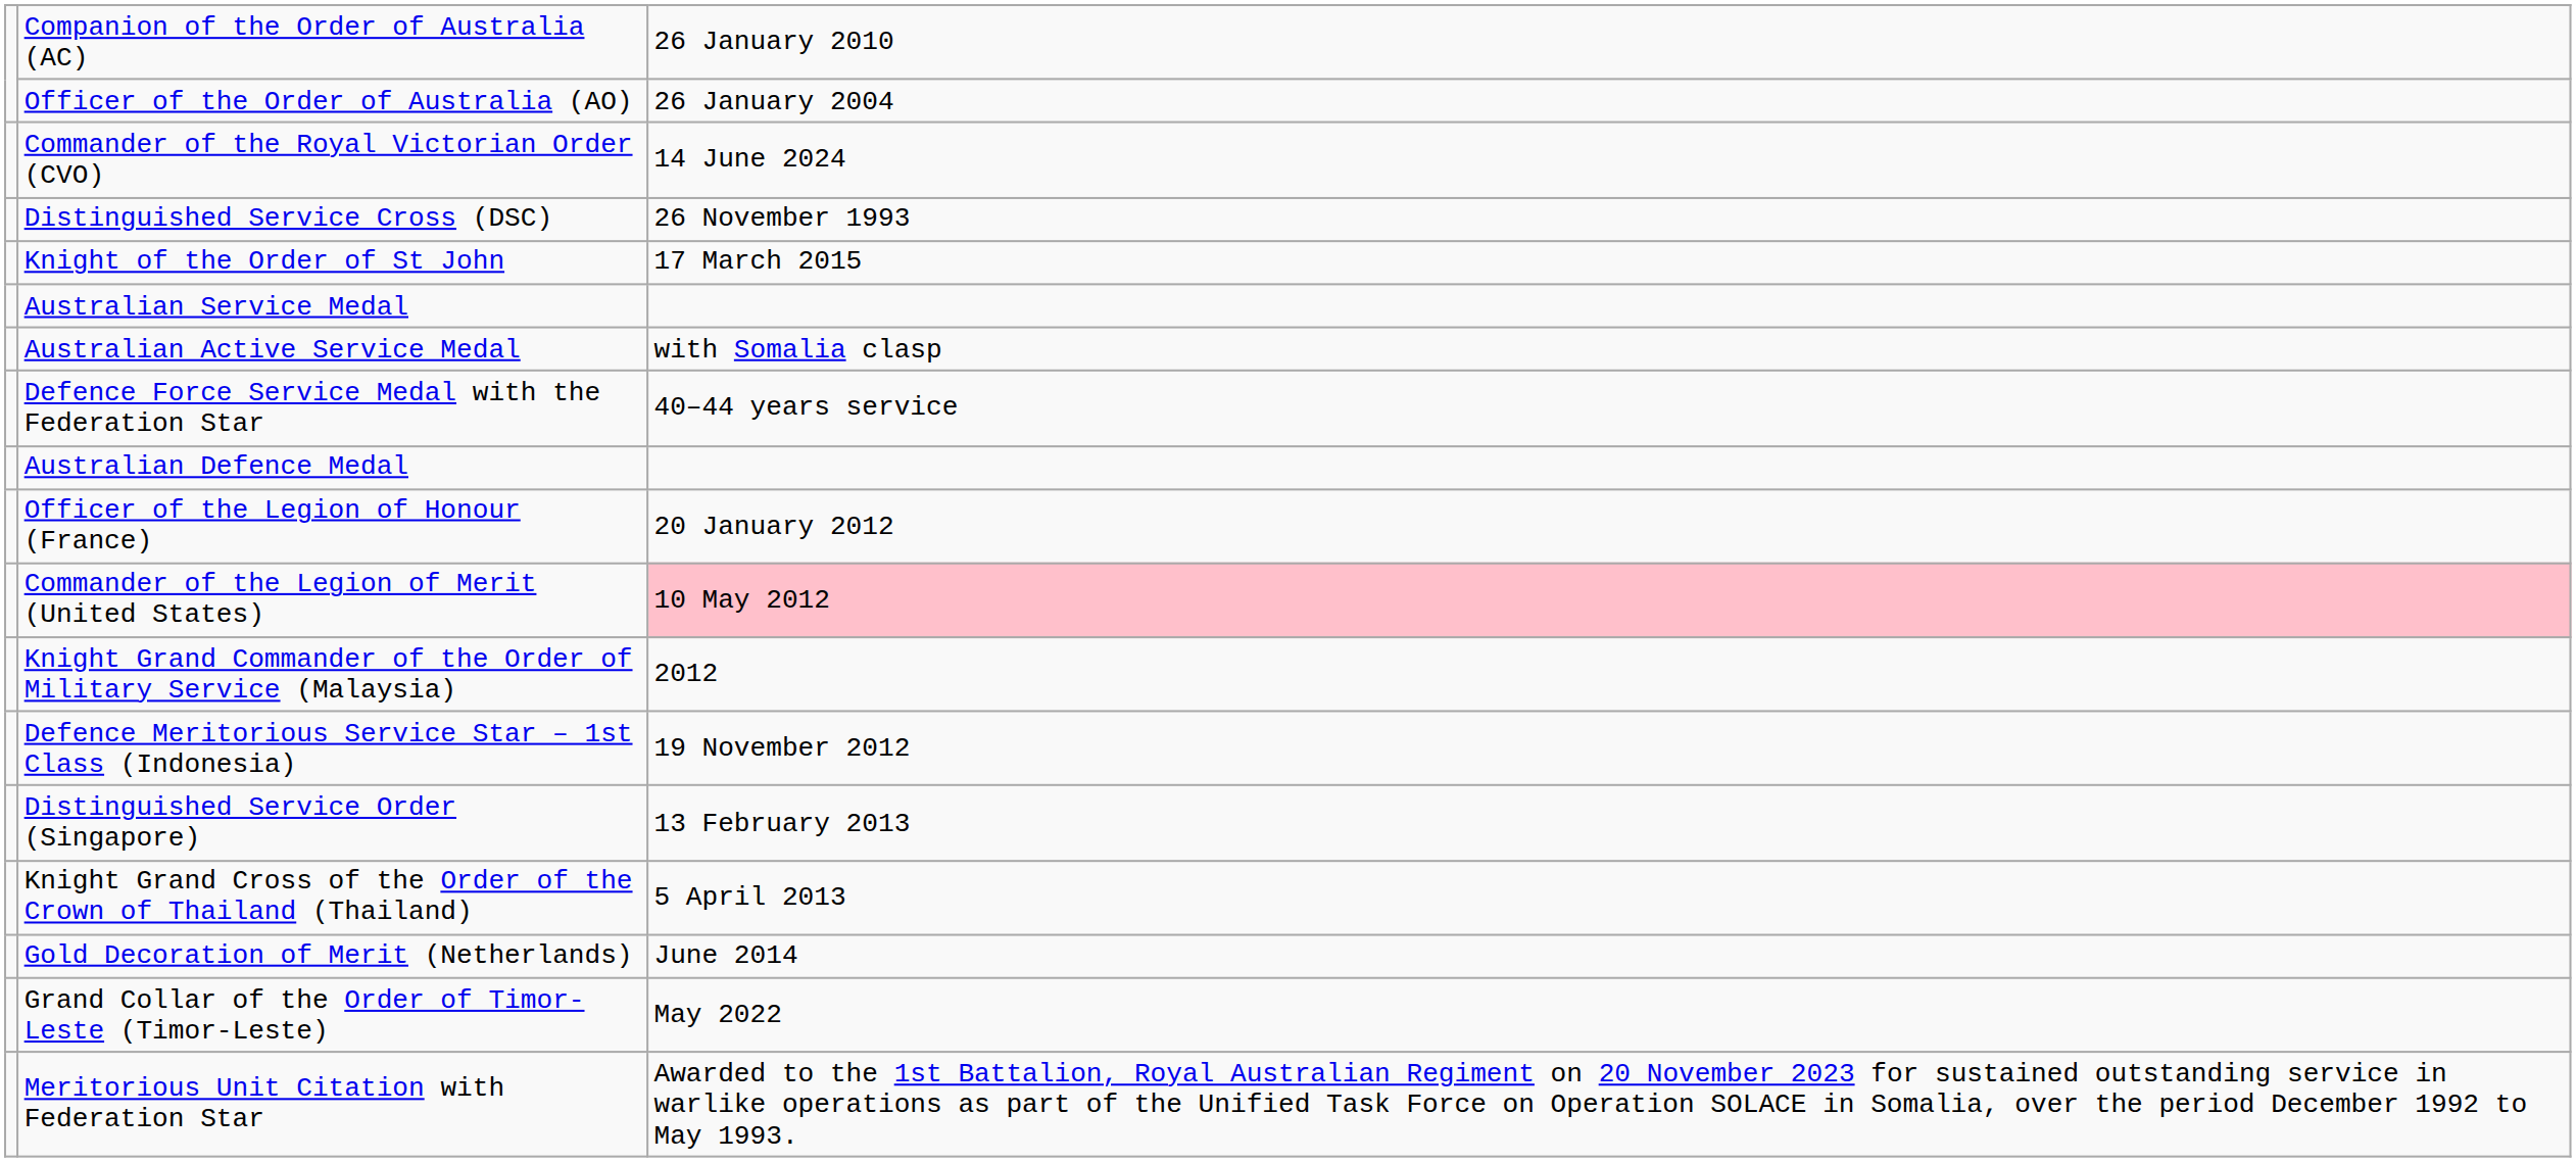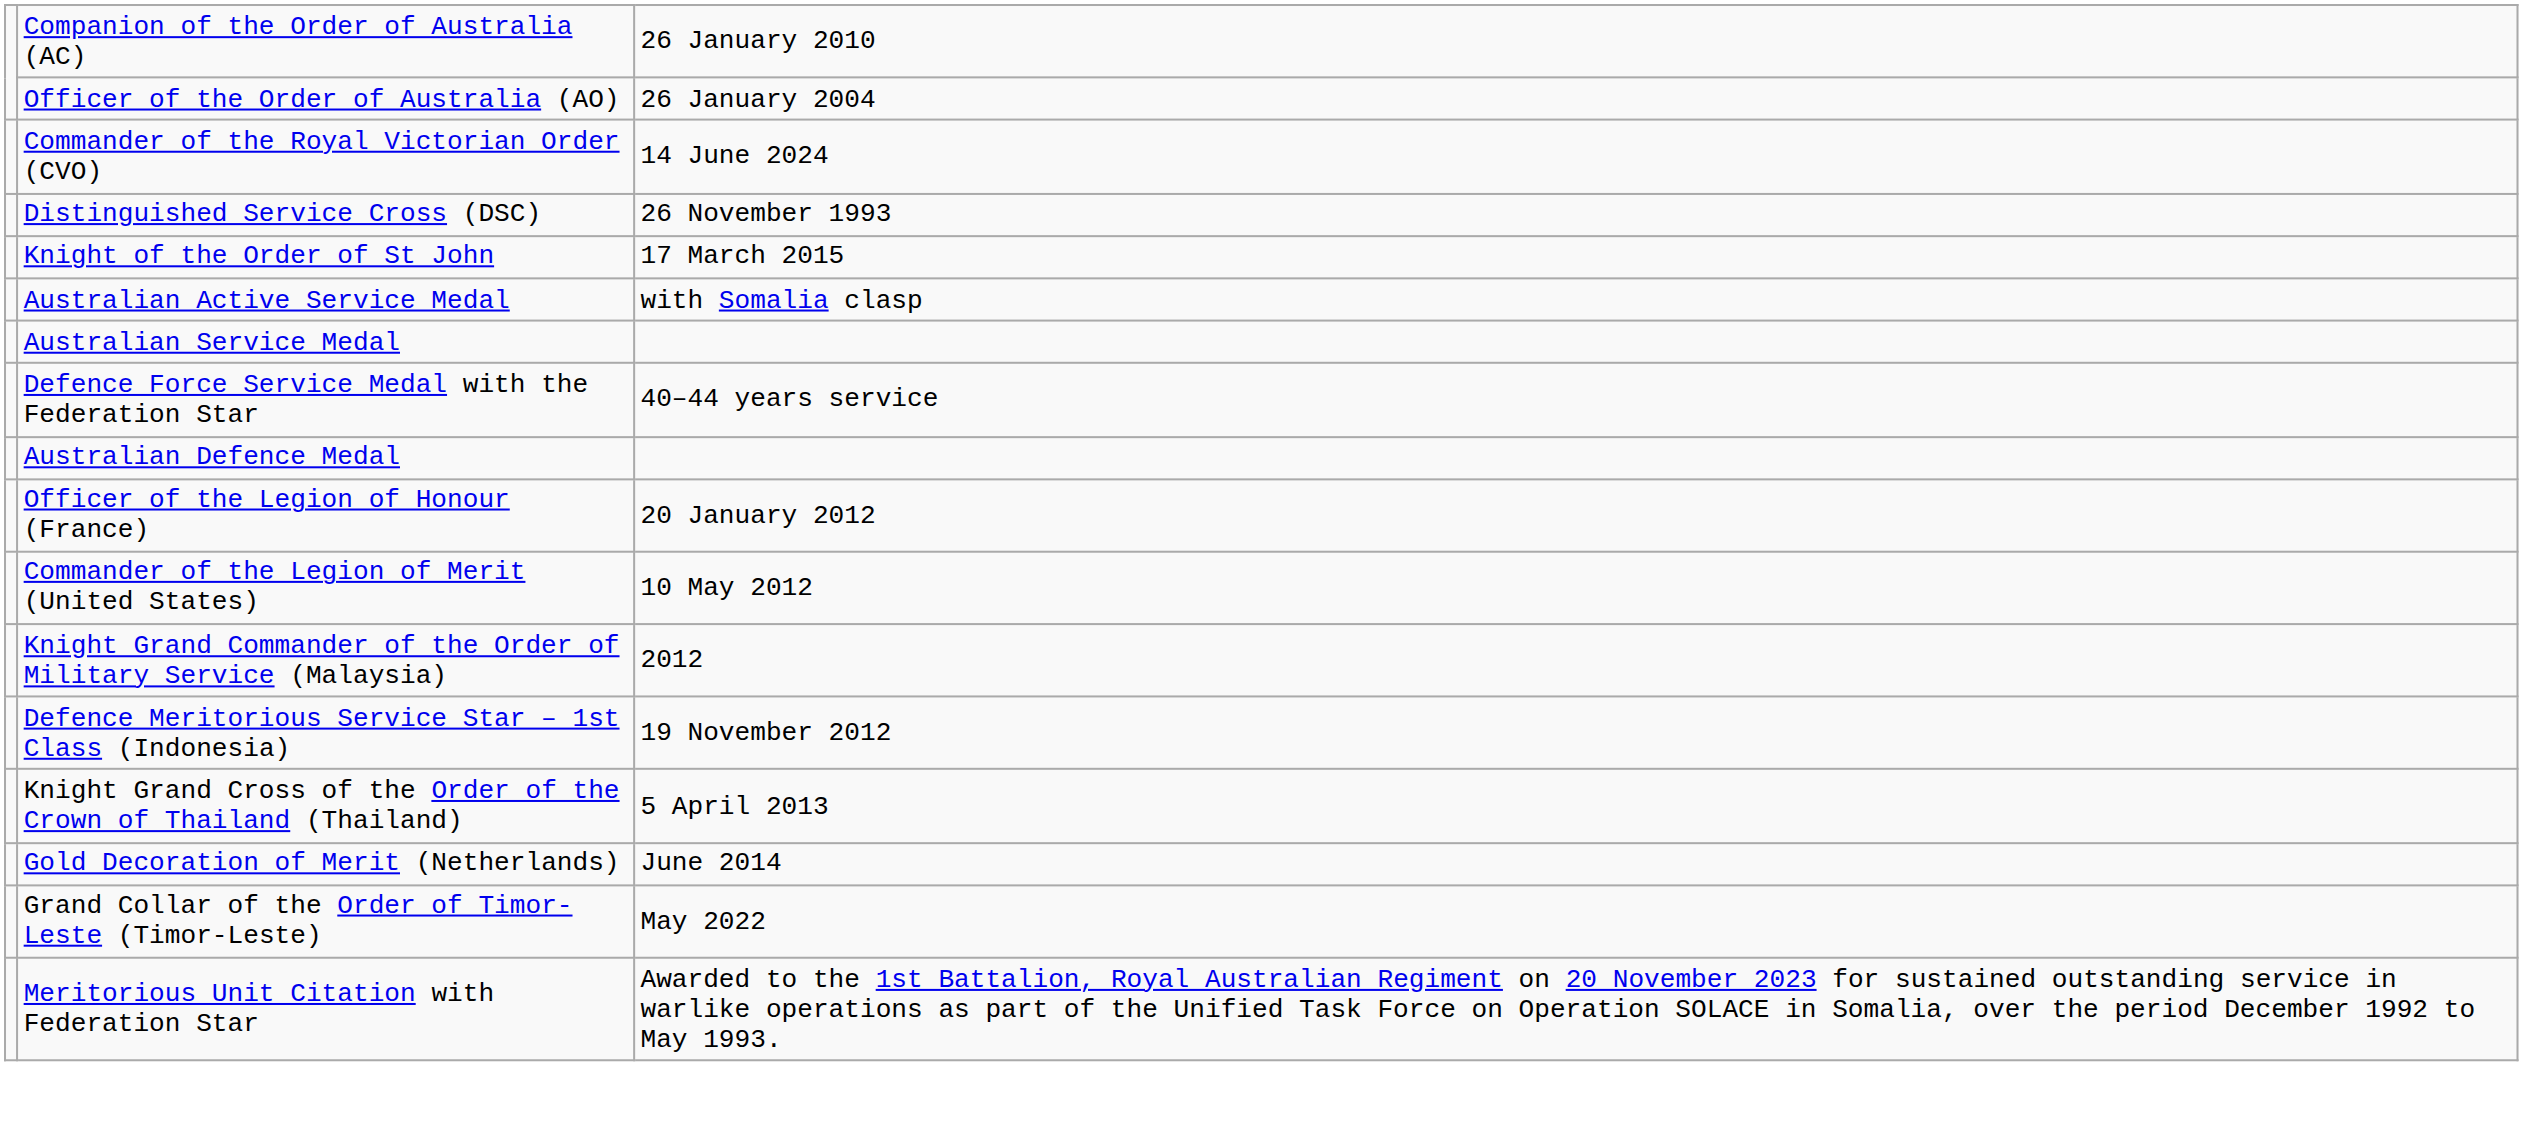 <table class="wikitable">
 <tr>
 <td rowspan=2></td>
 <td><a href='#'>Companion of the Order of Australia</a> (AC)</td>
 <td>26 January 2010</td>
 </tr>
 <tr>
 <td><a href='#'>Officer of the Order of Australia</a> (AO)</td>
 <td>26 January 2004</td>
 </tr>
 <tr>
 <td></td>
 <td><a href='#'>Commander of the Royal Victorian Order</a> (CVO)</td>
 <td>14 June 2024</td>
 </tr>
 <tr>
 <td></td>
 <td><a href='#'>Distinguished Service Cross</a> (DSC)</td>
 <td>26 November 1993</td>
 </tr>
 <tr>
 <td></td>
 <td><a href='#'>Knight of the Order of St John</a></td>
 <td>17 March 2015</td>
 </tr>
 <tr>
 <td></td>
-<td><a href='#'>Australian Service Medal</a></td>
-<td></td>
+<td><a href='#'>Australian Active Service Medal</a></td>
+<td>with <a href='#'>Somalia</a> clasp</td>
 </tr>
 <tr>
 <td></td>
-<td><a href='#'>Australian Active Service Medal</a></td>
-<td>with <a href='#'>Somalia</a> clasp</td>
+<td><a href='#'>Australian Service Medal</a></td>
+<td></td>
 </tr>
 <tr>
 <td></td>
 <td><a href='#'>Defence Force Service Medal</a> with the Federation Star</td>
 <td>40–44 years service</td>
 </tr>
 <tr>
 <td></td>
 <td><a href='#'>Australian Defence Medal</a></td>
 <td></td>
 </tr>
 <tr>
 <td></td>
 <td><a href='#'>Officer of the Legion of Honour</a> (France)</td>
 <td>20 January 2012</td>
 </tr>
 <tr>
 <td></td>
 <td><a href='#'>Commander of the Legion of Merit</a> (United States)</td>
-<td style="background: pink;">10 May 2012</td>
+<td>10 May 2012</td>
 </tr>
 <tr>
 <td></td>
 <td><a href='#'>Knight Grand Commander of the Order of Military Service</a> (Malaysia)</td>
 <td>2012</td>
 </tr>
 <tr>
 <td></td>
 <td><a href='#'>Defence Meritorious Service Star – 1st Class</a> (Indonesia)</td>
 <td>19 November 2012</td>
-</tr>
-<tr>
-<td></td>
-<td><a href='#'>Distinguished Service Order</a> (Singapore)</td>
-<td>13 February 2013</td>
 </tr>
 <tr>
 <td></td>
 <td>Knight Grand Cross of the <a href='#'>Order of the Crown of Thailand</a> (Thailand)</td>
 <td>5 April 2013</td>
 </tr>
 <tr>
 <td></td>
 <td><a href='#'>Gold Decoration of Merit</a> (Netherlands)</td>
 <td>June 2014</td>
 </tr>
 <tr>
 <td></td>
 <td>Grand Collar of the <a href='#'>Order of Timor-Leste</a> (Timor-Leste)</td>
 <td>May 2022</td>
 </tr>
 <tr>
 <td></td>
 <td><a href='#'>Meritorious Unit Citation</a> with Federation Star</td>
 <td>Awarded to the <a href='#'>1st Battalion, Royal Australian Regiment</a> on <a href='#'>20 November 2023</a> for sustained outstanding service in warlike operations as part of the Unified Task Force on Operation SOLACE in Somalia, over the period December 1992 to May 1993.</td>
 </tr>
 </table>
